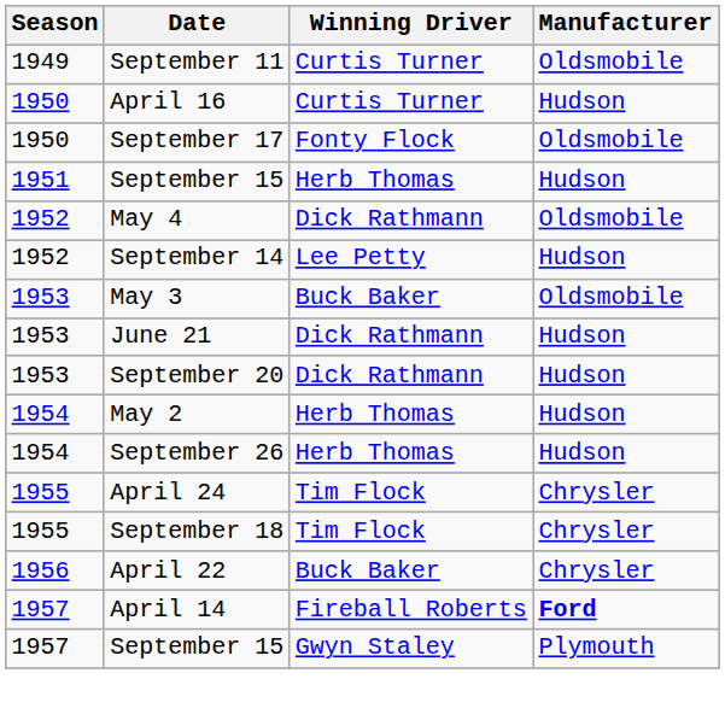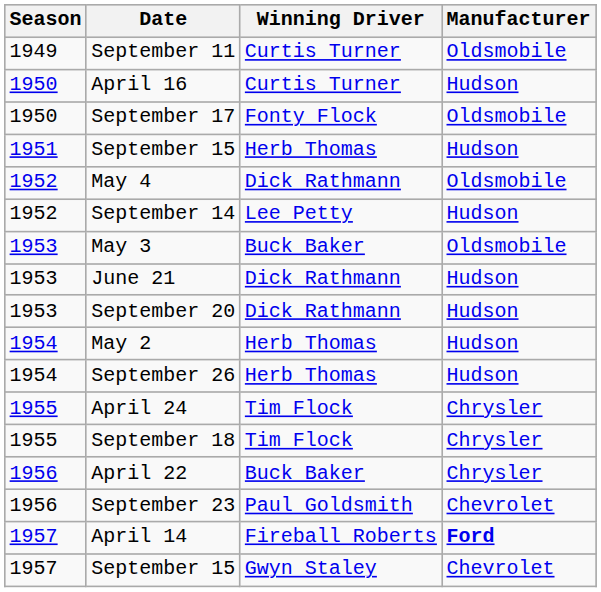 <table class="wikitable" style="font-size: 95%;">
 <tr>
 <th>Season</th>
 <th>Date</th>
 <th>Winning Driver</th>
 <th>Manufacturer</th>
 </tr>
 <tr>
 <td>1949</td>
 <td>September 11</td>
 <td><a href='#'>Curtis Turner</a></td>
 <td><a href='#'>Oldsmobile</a></td>
 </tr>
 <tr>
 <td><a href='#'>1950</a></td>
 <td>April 16</td>
 <td><a href='#'>Curtis Turner</a></td>
 <td><a href='#'>Hudson</a></td>
 </tr>
 <tr>
 <td>1950</td>
 <td>September 17</td>
 <td><a href='#'>Fonty Flock</a></td>
 <td><a href='#'>Oldsmobile</a></td>
 </tr>
 <tr>
 <td><a href='#'>1951</a></td>
 <td>September 15</td>
 <td><a href='#'>Herb Thomas</a></td>
 <td><a href='#'>Hudson</a></td>
 </tr>
 <tr>
 <td><a href='#'>1952</a></td>
 <td>May 4</td>
 <td><a href='#'>Dick Rathmann</a></td>
 <td><a href='#'>Oldsmobile</a></td>
 </tr>
 <tr>
 <td>1952</td>
 <td>September 14</td>
 <td><a href='#'>Lee Petty</a></td>
 <td><a href='#'>Hudson</a></td>
 </tr>
 <tr>
 <td><a href='#'>1953</a></td>
 <td>May 3</td>
 <td><a href='#'>Buck Baker</a></td>
 <td><a href='#'>Oldsmobile</a></td>
 </tr>
 <tr>
 <td>1953</td>
 <td>June 21</td>
 <td><a href='#'>Dick Rathmann</a></td>
 <td><a href='#'>Hudson</a></td>
 </tr>
 <tr>
 <td>1953</td>
 <td>September 20</td>
 <td><a href='#'>Dick Rathmann</a></td>
 <td><a href='#'>Hudson</a></td>
 </tr>
 <tr>
 <td><a href='#'>1954</a></td>
 <td>May 2</td>
 <td><a href='#'>Herb Thomas</a></td>
 <td><a href='#'>Hudson</a></td>
 </tr>
 <tr>
 <td>1954</td>
 <td>September 26</td>
 <td><a href='#'>Herb Thomas</a></td>
 <td><a href='#'>Hudson</a></td>
 </tr>
 <tr>
 <td><a href='#'>1955</a></td>
 <td>April 24</td>
 <td><a href='#'>Tim Flock</a></td>
 <td><a href='#'>Chrysler</a></td>
 </tr>
 <tr>
 <td>1955</td>
 <td>September 18</td>
 <td><a href='#'>Tim Flock</a></td>
 <td><a href='#'>Chrysler</a></td>
 </tr>
 <tr>
 <td><a href='#'>1956</a></td>
 <td>April 22</td>
 <td><a href='#'>Buck Baker</a></td>
 <td><a href='#'>Chrysler</a></td>
 </tr>
 <tr>
+<td>1956</td>
+<td>September 23</td>
+<td><a href='#'>Paul Goldsmith</a></td>
+<td><a href='#'>Chevrolet</a></td>
+</tr>
+<tr>
 <td><a href='#'>1957</a></td>
 <td>April 14</td>
 <td><a href='#'>Fireball Roberts</a></td>
 <td><strong><a href='#'>Ford</a></strong></td>
 </tr>
 <tr>
 <td>1957</td>
 <td>September 15</td>
 <td><a href='#'>Gwyn Staley</a></td>
-<td><a href='#'>Plymouth</a></td>
+<td><a href='#'>Chevrolet</a></td>
 </tr>
 </table>
